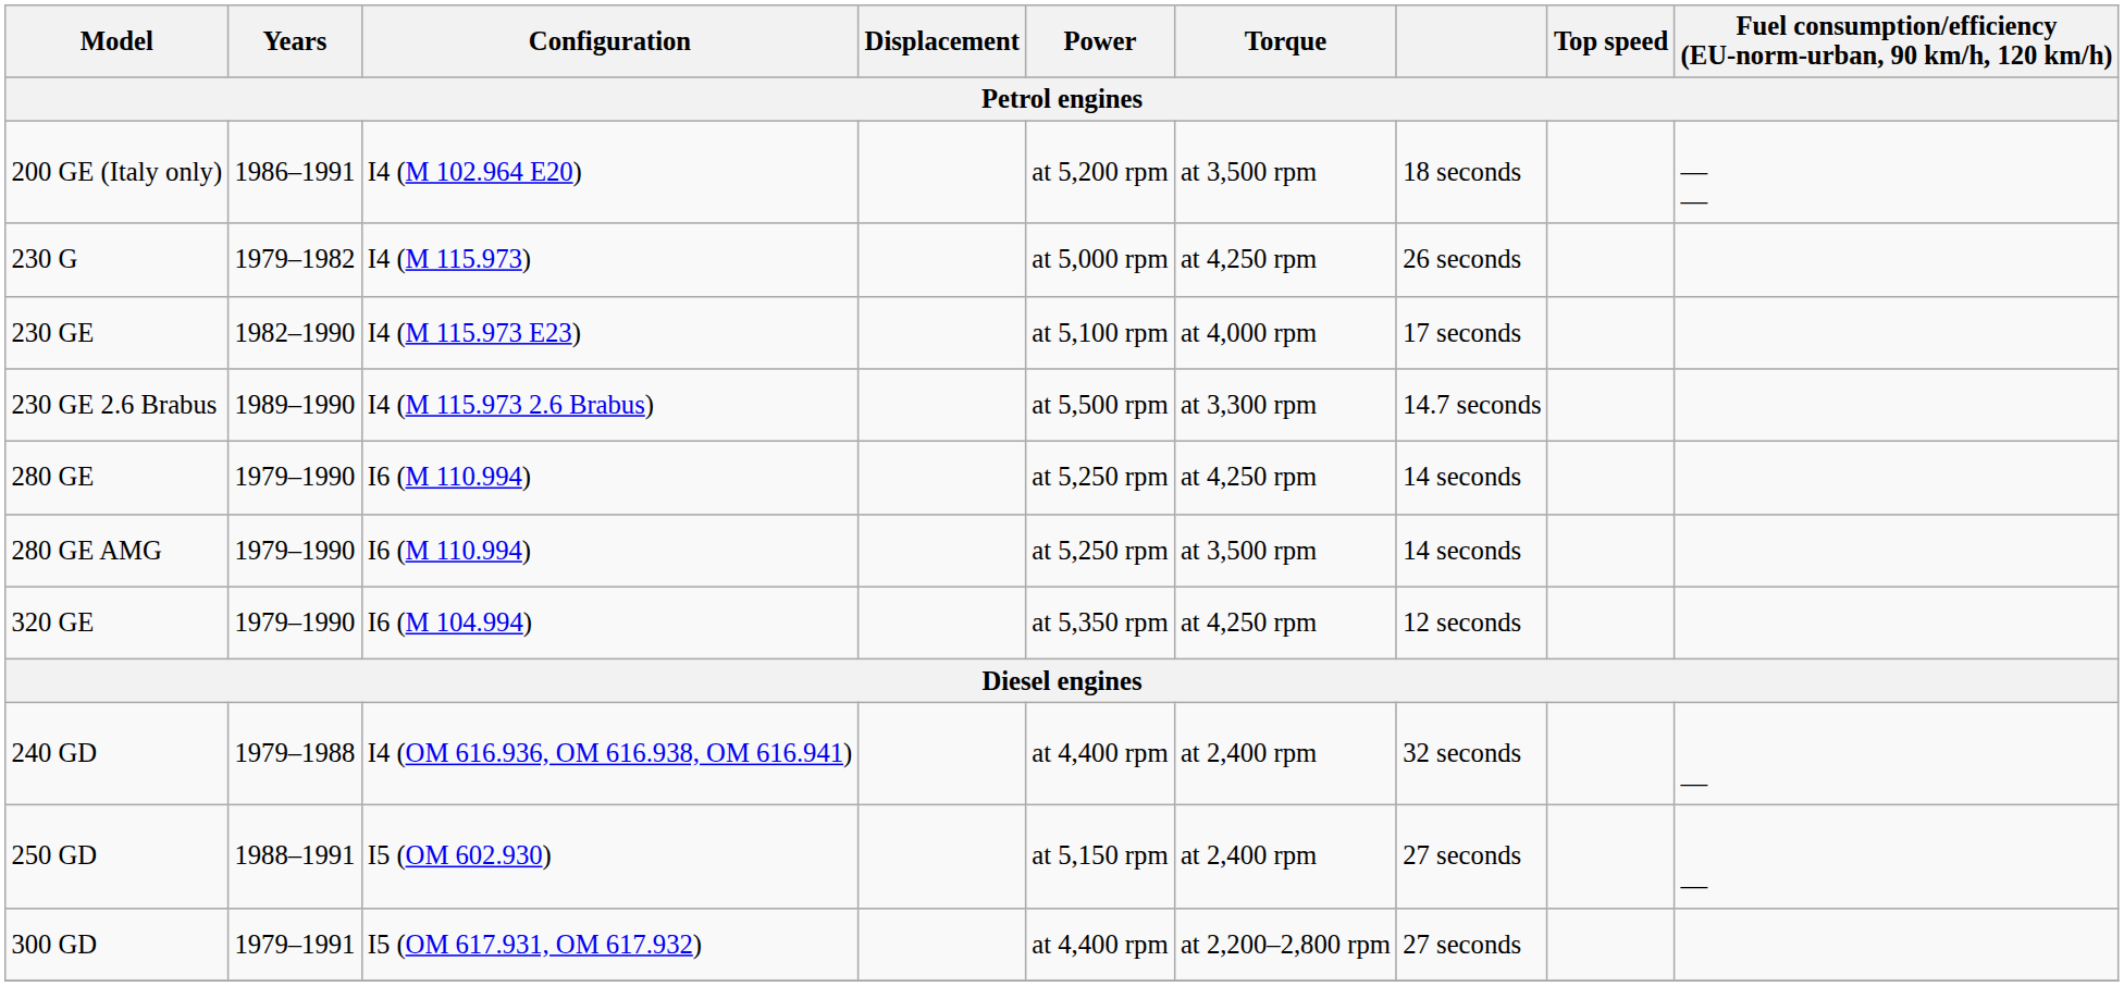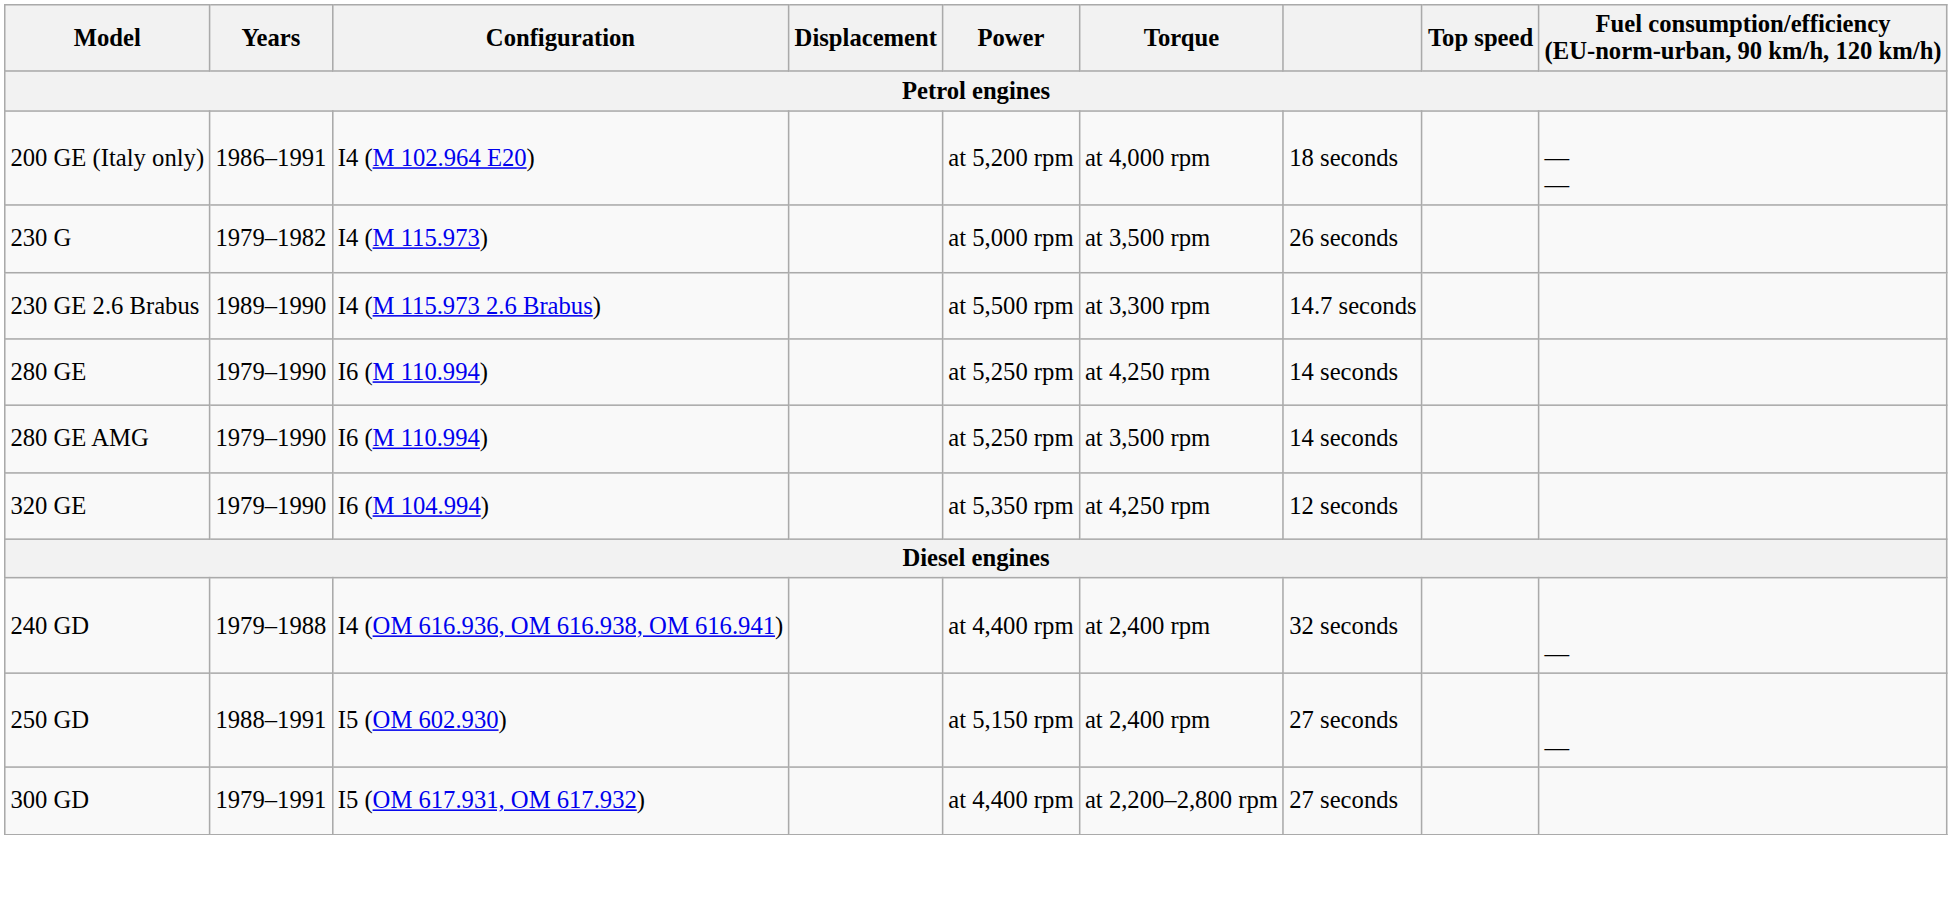 <table class="wikitable">
 <tr>
 <th>Model</th>
 <th>Years</th>
 <th>Configuration</th>
 <th>Displacement</th>
 <th>Power</th>
 <th>Torque</th>
 <th></th>
 <th>Top speed</th>
 <th>Fuel consumption/efficiency<br>(EU-norm-urban, 90 km/h, 120 km/h)</th>
 </tr>
 <tr>
 <th colspan="9" style="text-align:center">Petrol engines</th>
 </tr>
 <tr>
 <td>200 GE (Italy only)</td>
 <td>1986–1991</td>
 <td>I4 (<a href='#'>M 102.964 E20</a>)</td>
 <td></td>
 <td> at 5,200 rpm</td>
-<td> at 3,500 rpm</td>
+<td> at 4,000 rpm</td>
 <td>18 seconds</td>
 <td></td>
 <td><br>—<br>—</td>
 </tr>
 <tr>
 <td>230 G</td>
 <td>1979–1982</td>
 <td>I4 (<a href='#'>M 115.973</a>)</td>
 <td></td>
 <td> at 5,000 rpm</td>
-<td> at 4,250 rpm</td>
+<td> at 3,500 rpm</td>
 <td>26 seconds</td>
-<td></td>
-<td><br><br></td>
-</tr>
-<tr>
-<td>230 GE</td>
-<td>1982–1990</td>
-<td>I4 (<a href='#'>M 115.973 E23</a>)</td>
-<td></td>
-<td> at 5,100 rpm</td>
-<td> at 4,000 rpm</td>
-<td>17 seconds</td>
 <td></td>
 <td><br><br></td>
 </tr>
 <tr>
 <td>230 GE 2.6 Brabus</td>
 <td>1989–1990</td>
 <td>I4 (<a href='#'>M 115.973 2.6 Brabus</a>)</td>
 <td></td>
 <td> at 5,500 rpm</td>
 <td> at 3,300 rpm</td>
 <td>14.7 seconds</td>
 <td></td>
 <td><br><br></td>
 </tr>
 <tr>
 <td>280 GE</td>
 <td>1979–1990</td>
 <td>I6 (<a href='#'>M 110.994</a>)</td>
 <td></td>
 <td> at 5,250 rpm</td>
 <td> at 4,250 rpm</td>
 <td>14 seconds</td>
 <td></td>
 <td><br><br></td>
 </tr>
 <tr>
 <td>280 GE AMG</td>
 <td>1979–1990</td>
 <td>I6 (<a href='#'>M 110.994</a>)</td>
 <td></td>
 <td> at 5,250 rpm</td>
 <td> at 3,500 rpm</td>
 <td>14 seconds</td>
 <td></td>
 <td><br><br></td>
 </tr>
 <tr>
 <td>320 GE</td>
 <td>1979–1990</td>
 <td>I6 (<a href='#'>M 104.994</a>)</td>
 <td></td>
 <td> at 5,350 rpm</td>
 <td> at 4,250 rpm</td>
 <td>12 seconds</td>
 <td></td>
 <td><br><br></td>
 </tr>
 <tr>
 <th colspan="9" style="text-align:center">Diesel engines</th>
 </tr>
 <tr>
 <td>240 GD</td>
 <td>1979–1988</td>
 <td>I4 (<a href='#'>OM 616.936, OM 616.938, OM 616.941</a>)</td>
 <td></td>
 <td> at 4,400 rpm</td>
 <td> at 2,400 rpm</td>
 <td>32 seconds</td>
 <td></td>
 <td><br><br>—</td>
 </tr>
 <tr>
 <td>250 GD</td>
 <td>1988–1991</td>
 <td>I5 (<a href='#'>OM 602.930</a>)</td>
 <td></td>
 <td> at 5,150 rpm</td>
 <td> at 2,400 rpm</td>
 <td>27 seconds</td>
 <td></td>
 <td><br><br>—</td>
 </tr>
 <tr>
 <td>300 GD</td>
 <td>1979–1991</td>
 <td>I5 (<a href='#'>OM 617.931, OM 617.932</a>)</td>
 <td></td>
 <td> at 4,400 rpm</td>
 <td> at 2,200–2,800 rpm</td>
 <td>27 seconds</td>
 <td></td>
 <td><br><br></td>
 </tr>
 <tr>
 </tr>
 </table>
